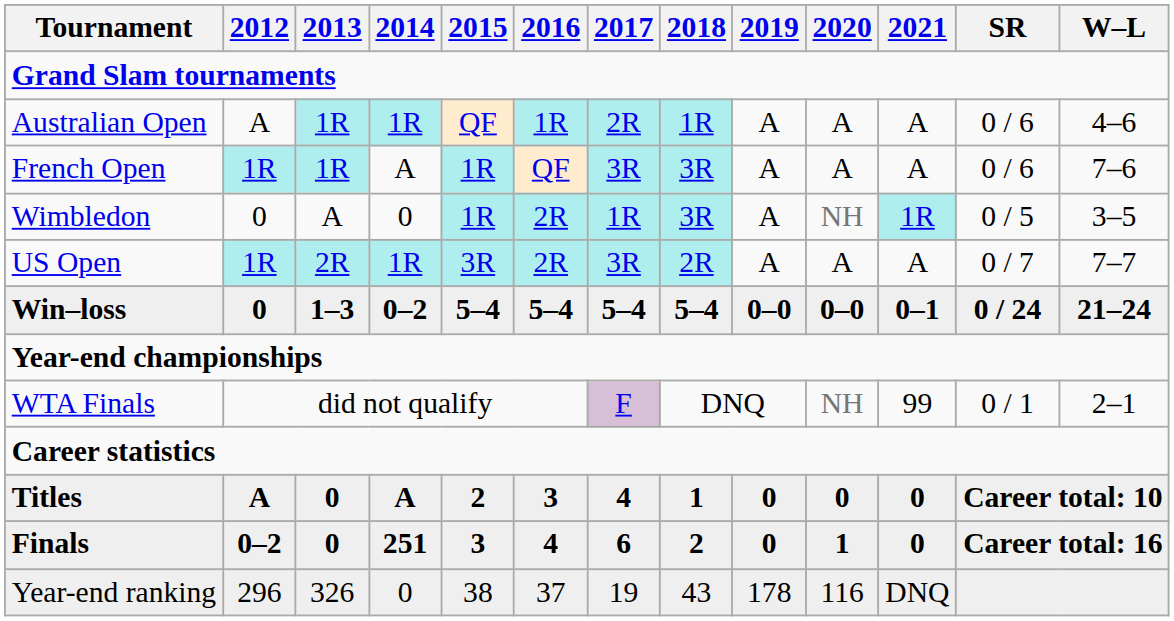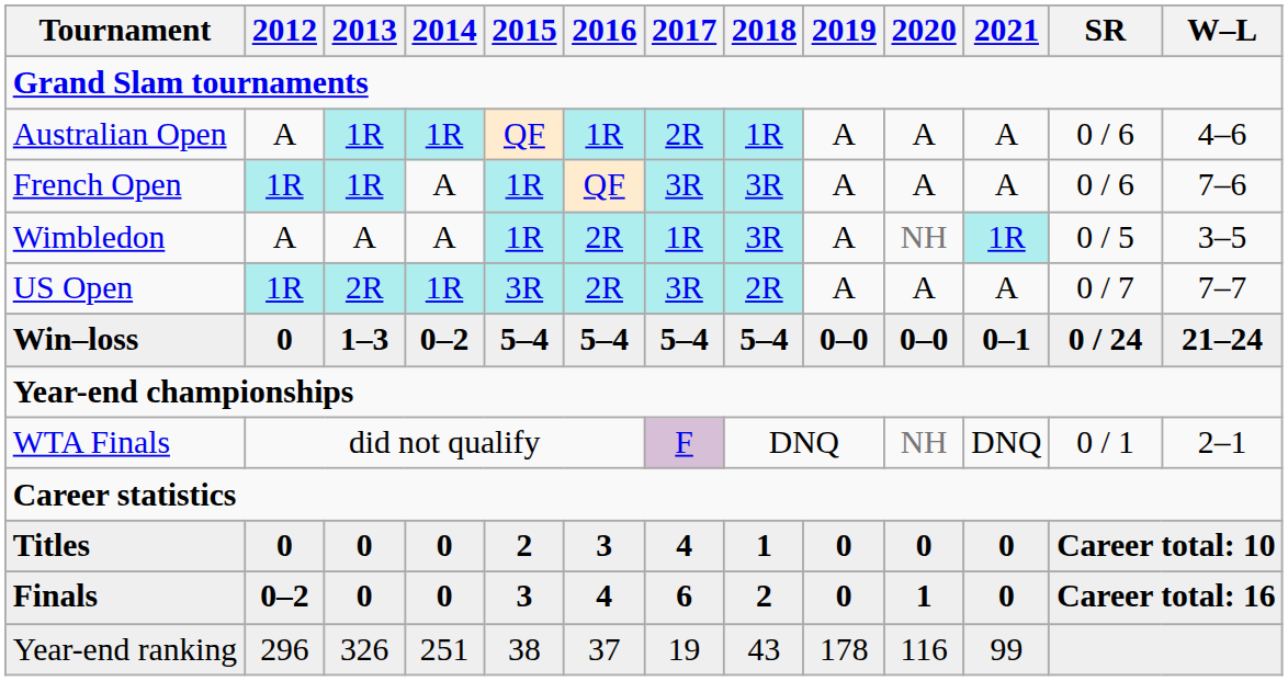 <table class=wikitable style=text-align:center>
 <tr>
 <th>Tournament</th>
 <th><a href='#'>2012</a></th>
 <th><a href='#'>2013</a></th>
 <th><a href='#'>2014</a></th>
 <th><a href='#'>2015</a></th>
 <th><a href='#'>2016</a></th>
 <th><a href='#'>2017</a></th>
 <th><a href='#'>2018</a></th>
 <th><a href='#'>2019</a></th>
 <th><a href='#'>2020</a></th>
 <th><a href='#'>2021</a></th>
 <th>SR</th>
 <th>W–L</th>
 </tr>
 <tr>
 <td colspan=13 style=text-align:left><strong><a href='#'>Grand Slam tournaments</a></strong></td>
 </tr>
 <tr>
 <td align=left><a href='#'>Australian Open</a></td>
 <td>A</td>
 <td bgcolor=#afeeee><a href='#'>1R</a></td>
 <td bgcolor=#afeeee><a href='#'>1R</a></td>
 <td bgcolor=#ffebcd><a href='#'>QF</a></td>
 <td bgcolor=#afeeee><a href='#'>1R</a></td>
 <td bgcolor=#afeeee><a href='#'>2R</a></td>
 <td bgcolor=#afeeee><a href='#'>1R</a></td>
 <td>A</td>
 <td>A</td>
 <td>A</td>
 <td>0 / 6</td>
 <td>4–6</td>
 </tr>
 <tr>
 <td align=left><a href='#'>French Open</a></td>
 <td bgcolor=#afeeee><a href='#'>1R</a></td>
 <td bgcolor=#afeeee><a href='#'>1R</a></td>
 <td>A</td>
 <td bgcolor=#afeeee><a href='#'>1R</a></td>
 <td bgcolor=#ffebcd><a href='#'>QF</a></td>
 <td bgcolor=#afeeee><a href='#'>3R</a></td>
 <td bgcolor=#afeeee><a href='#'>3R</a></td>
 <td>A</td>
 <td>A</td>
 <td>A</td>
 <td>0 / 6</td>
 <td>7–6</td>
 </tr>
 <tr>
 <td align=left><a href='#'>Wimbledon</a></td>
-<td>0</td>
 <td>A</td>
-<td>0</td>
+<td>A</td>
+<td>A</td>
 <td bgcolor=#afeeee><a href='#'>1R</a></td>
 <td bgcolor=#afeeee><a href='#'>2R</a></td>
 <td bgcolor=#afeeee><a href='#'>1R</a></td>
 <td bgcolor=#afeeee><a href='#'>3R</a></td>
 <td>A</td>
 <td style=color:#767676>NH</td>
 <td style=background:#afeeee><a href='#'>1R</a></td>
 <td>0 / 5</td>
 <td>3–5</td>
 </tr>
 <tr>
 <td align=left><a href='#'>US Open</a></td>
 <td bgcolor=#afeeee><a href='#'>1R</a></td>
 <td bgcolor=#afeeee><a href='#'>2R</a></td>
 <td bgcolor=#afeeee><a href='#'>1R</a></td>
 <td bgcolor=#afeeee><a href='#'>3R</a></td>
 <td bgcolor=#afeeee><a href='#'>2R</a></td>
 <td bgcolor=#afeeee><a href='#'>3R</a></td>
 <td bgcolor=#afeeee><a href='#'>2R</a></td>
 <td>A</td>
 <td>A</td>
 <td>A</td>
 <td>0 / 7</td>
 <td>7–7</td>
 </tr>
 <tr style=font-weight:bold;background:#efefef>
 <td style=text-align:left>Win–loss</td>
 <td>0</td>
 <td>1–3</td>
 <td>0–2</td>
 <td>5–4</td>
 <td>5–4</td>
 <td>5–4</td>
 <td>5–4</td>
 <td>0–0</td>
 <td>0–0</td>
 <td>0–1</td>
 <td>0 / 24</td>
 <td>21–24</td>
 </tr>
 <tr>
 <td colspan=13 align=left><strong>Year-end championships</strong></td>
 </tr>
 <tr>
 <td align=left><a href='#'>WTA Finals</a></td>
 <td colspan=5>did not qualify</td>
 <td bgcolor=thistle><a href='#'>F</a></td>
 <td colspan=2>DNQ</td>
 <td style=color:#767676>NH</td>
-<td>99</td>
+<td>DNQ</td>
 <td>0 / 1</td>
 <td>2–1</td>
 </tr>
 <tr>
 <td colspan=13 style=text-align:left><strong>Career statistics</strong></td>
 </tr>
 <tr style=font-weight:bold;background:#efefef>
 <td style=text-align:left>Titles</td>
-<td>A</td>
 <td>0</td>
-<td>A</td>
+<td>0</td>
+<td>0</td>
 <td>2</td>
 <td>3</td>
 <td>4</td>
 <td>1</td>
 <td>0</td>
 <td>0</td>
 <td>0</td>
 <td colspan=2>Career total: 10</td>
 </tr>
 <tr style=font-weight:bold;background:#efefef>
 <td style=text-align:left>Finals</td>
 <td>0–2</td>
 <td>0</td>
-<td>251</td>
+<td>0</td>
 <td>3</td>
 <td>4</td>
 <td>6</td>
 <td>2</td>
 <td>0</td>
 <td>1</td>
 <td>0</td>
 <td colspan=2>Career total: 16</td>
 </tr>
 <tr style=background:#efefef>
 <td align=left>Year-end ranking</td>
 <td>296</td>
 <td>326</td>
-<td>0</td>
+<td>251</td>
 <td>38</td>
 <td>37</td>
 <td>19</td>
 <td>43</td>
 <td>178</td>
 <td>116</td>
-<td>DNQ</td>
+<td>99</td>
 <td colspan=2></td>
 </tr>
 </table>
